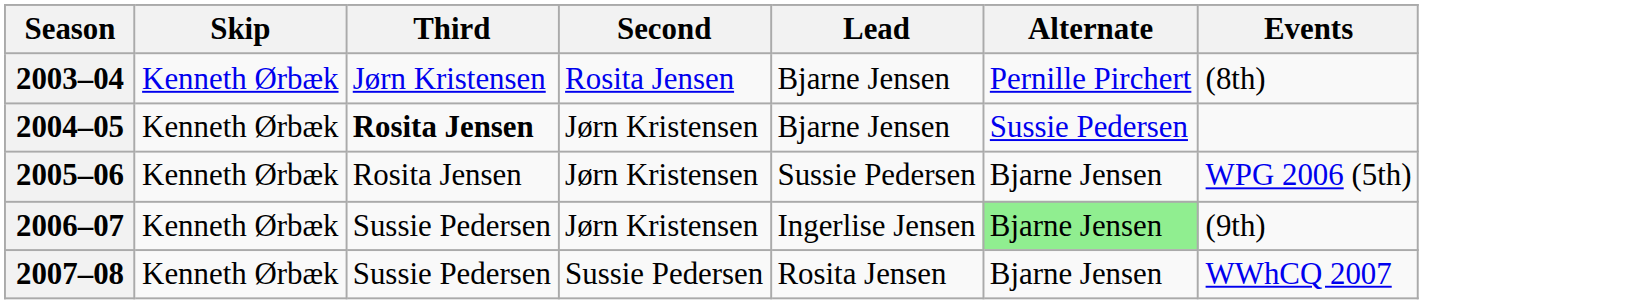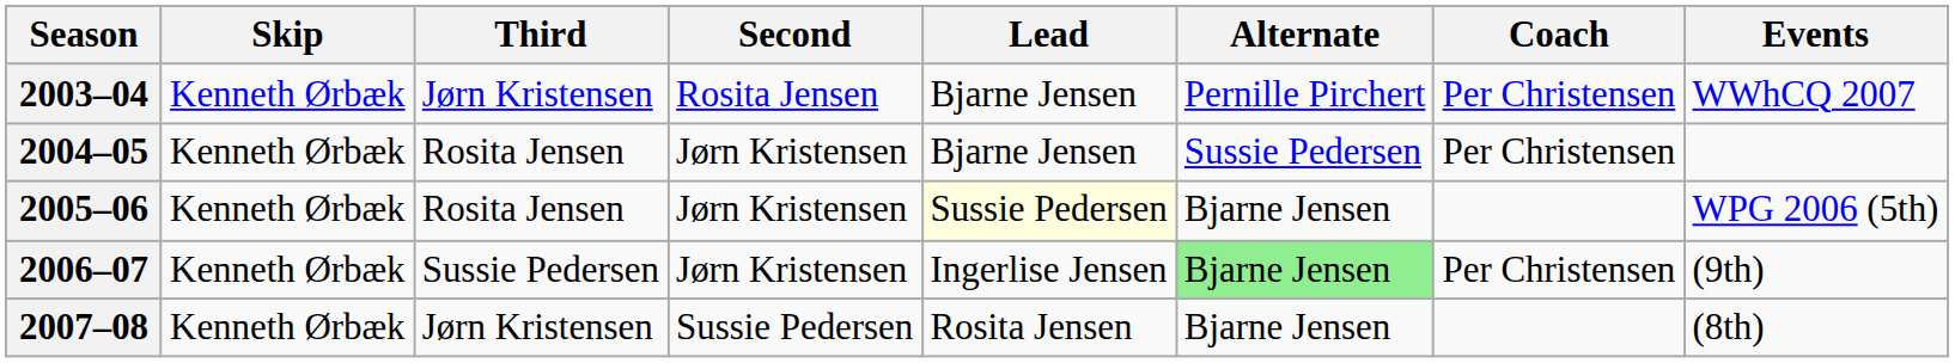 <table class="wikitable">
 <tr>
 <th scope="col" width=60>Season</th>
 <th scope="col">Skip</th>
 <th scope="col">Third</th>
 <th scope="col">Second</th>
 <th scope="col">Lead</th>
 <th scope="col">Alternate</th>
+<th scope="col">Coach</th>
 <th scope="col">Events</th>
 </tr>
 <tr>
 <th scope="row">2003–04</th>
 <td><a href='#'>Kenneth Ørbæk</a></td>
 <td><a href='#'>Jørn Kristensen</a></td>
 <td><a href='#'>Rosita Jensen</a></td>
 <td>Bjarne Jensen</td>
 <td><a href='#'>Pernille Pirchert</a></td>
-<td> (8th)</td>
+<td><a href='#'>Per Christensen</a></td>
+<td><a href='#'>WWhCQ 2007</a> </td>
 </tr>
 <tr>
 <th scope="row">2004–05</th>
 <td>Kenneth Ørbæk</td>
-<td><strong>Rosita Jensen</strong></td>
+<td>Rosita Jensen</td>
 <td>Jørn Kristensen</td>
 <td>Bjarne Jensen</td>
 <td><a href='#'>Sussie Pedersen</a></td>
+<td>Per Christensen</td>
 <td> </td>
 </tr>
 <tr>
 <th scope="row">2005–06</th>
 <td>Kenneth Ørbæk</td>
 <td>Rosita Jensen</td>
 <td>Jørn Kristensen</td>
-<td>Sussie Pedersen</td>
+<td style="background: lightyellow;">Sussie Pedersen</td>
 <td>Bjarne Jensen</td>
+<td></td>
 <td><a href='#'>WPG 2006</a> (5th)</td>
 </tr>
 <tr>
 <th scope="row">2006–07</th>
 <td>Kenneth Ørbæk</td>
 <td>Sussie Pedersen</td>
 <td>Jørn Kristensen</td>
 <td>Ingerlise Jensen</td>
 <td style="background: lightgreen;">Bjarne Jensen</td>
+<td>Per Christensen</td>
 <td> (9th)</td>
 </tr>
 <tr>
 <th scope="row">2007–08</th>
 <td>Kenneth Ørbæk</td>
-<td>Sussie Pedersen</td>
+<td>Jørn Kristensen</td>
 <td>Sussie Pedersen</td>
 <td>Rosita Jensen</td>
 <td>Bjarne Jensen</td>
-<td><a href='#'>WWhCQ 2007</a> </td>
+<td></td>
+<td> (8th)</td>
 </tr>
 </table>
